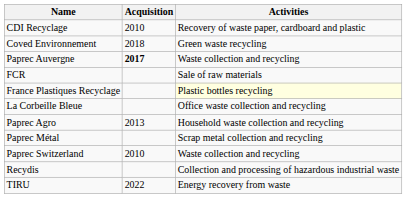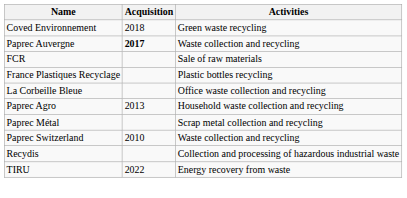 <table class="wikitable">
 <tr>
 <th>Name</th>
 <th>Acquisition</th>
 <th>Activities</th>
-</tr>
-<tr>
-<td>CDI Recyclage</td>
-<td>2010</td>
-<td>Recovery of waste paper, cardboard and plastic</td>
 </tr>
 <tr>
 <td>Coved Environnement</td>
 <td>2018</td>
 <td>Green waste recycling</td>
 </tr>
 <tr>
 <td>Paprec Auvergne</td>
 <td><strong>2017</strong></td>
 <td>Waste collection and recycling</td>
 </tr>
 <tr>
 <td>FCR</td>
 <td></td>
 <td>Sale of raw materials</td>
 </tr>
 <tr>
 <td>France Plastiques Recyclage</td>
 <td></td>
-<td style="background: lightyellow;">Plastic bottles recycling</td>
+<td>Plastic bottles recycling</td>
 </tr>
 <tr>
 <td>La Corbeille Bleue</td>
 <td></td>
 <td>Office waste collection and recycling</td>
 </tr>
 <tr>
 <td>Paprec Agro</td>
 <td>2013</td>
 <td>Household waste collection and recycling</td>
 </tr>
 <tr>
 <td>Paprec Métal</td>
 <td></td>
 <td>Scrap metal collection and recycling</td>
 </tr>
 <tr>
 <td>Paprec Switzerland</td>
 <td>2010</td>
 <td>Waste collection and recycling</td>
 </tr>
 <tr>
 <td>Recydis</td>
 <td></td>
 <td>Collection and processing of hazardous industrial waste</td>
 </tr>
 <tr>
 <td>TIRU</td>
 <td>2022</td>
 <td>Energy recovery from waste</td>
 </tr>
 </table>
